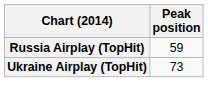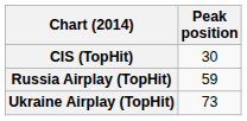 <table class="wikitable sortable plainrowheaders" style="text-align:center">
 <tr>
 <th scope="col">Chart (2014)</th>
 <th scope="col">Peak<br>position</th>
+</tr>
+<tr>
+<th scope="row">CIS (TopHit)</th>
+<td>30</td>
 </tr>
 <tr>
 <th scope="row">Russia Airplay (TopHit)</th>
 <td>59</td>
 </tr>
 <tr>
 <th scope="row">Ukraine Airplay (TopHit)</th>
 <td>73</td>
 </tr>
 </table>
